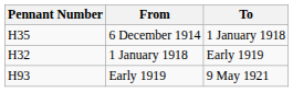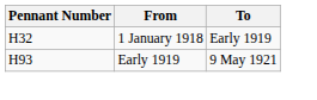 <table class="wikitable" style="text-align:left">
 <tr>
 <th>Pennant Number</th>
 <th>From</th>
 <th>To</th>
-</tr>
-<tr>
-<td>H35</td>
-<td>6 December 1914</td>
-<td>1 January 1918</td>
 </tr>
 <tr>
 <td>H32</td>
 <td>1 January 1918</td>
 <td>Early 1919</td>
 </tr>
 <tr>
 <td>H93</td>
 <td>Early 1919</td>
 <td>9 May 1921</td>
 </tr>
 </table>
